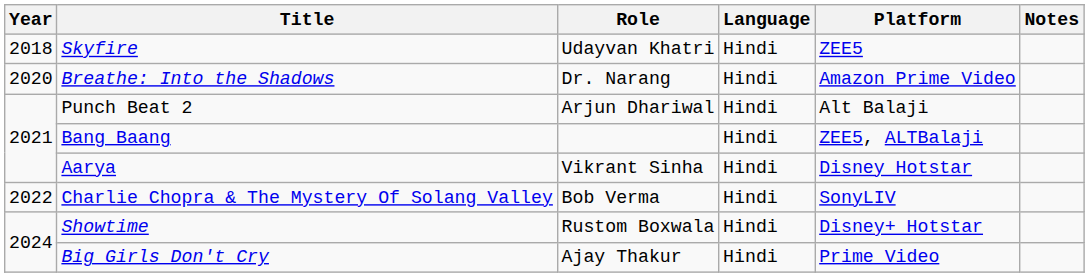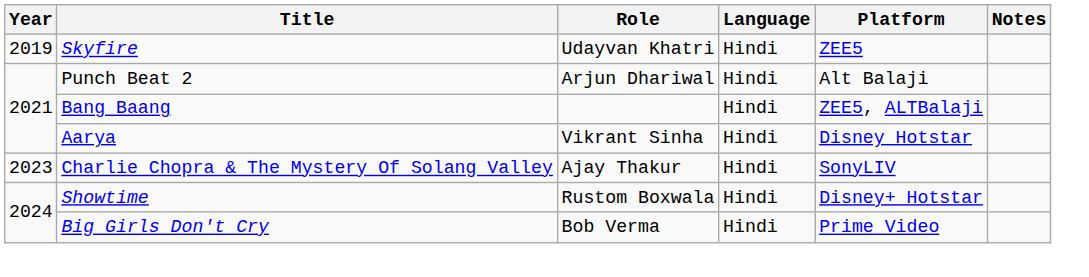 <table class="wikitable">
 <tr>
 <th>Year</th>
 <th>Title</th>
 <th>Role</th>
 <th>Language</th>
 <th>Platform</th>
 <th>Notes</th>
 </tr>
 <tr>
-<td>2018</td>
+<td>2019</td>
 <td><em><a href='#'>Skyfire</a></em></td>
 <td>Udayvan Khatri</td>
 <td>Hindi</td>
 <td><a href='#'>ZEE5</a></td>
-<td></td>
-</tr>
-<tr>
-<td>2020</td>
-<td><em><a href='#'>Breathe: Into the Shadows</a></em></td>
-<td>Dr. Narang</td>
-<td>Hindi</td>
-<td><a href='#'>Amazon Prime Video</a></td>
 <td></td>
 </tr>
 <tr>
 <td rowspan="3">2021</td>
 <td>Punch Beat 2</td>
 <td>Arjun Dhariwal</td>
 <td>Hindi</td>
 <td>Alt Balaji</td>
 <td></td>
 </tr>
 <tr>
 <td><a href='#'>Bang Baang</a></td>
 <td></td>
 <td>Hindi</td>
 <td><a href='#'>ZEE5</a>, <a href='#'>ALTBalaji</a></td>
 <td></td>
 </tr>
 <tr>
 <td><a href='#'>Aarya</a></td>
 <td>Vikrant Sinha</td>
 <td>Hindi</td>
 <td><a href='#'>Disney Hotstar</a></td>
 <td></td>
 </tr>
 <tr>
-<td>2022</td>
+<td>2023</td>
 <td><a href='#'>Charlie Chopra & The Mystery Of Solang Valley</a></td>
-<td>Bob Verma</td>
+<td>Ajay Thakur</td>
 <td>Hindi</td>
 <td><a href='#'>SonyLIV</a></td>
 <td></td>
 </tr>
 <tr>
 <td rowspan="2">2024</td>
 <td><em><a href='#'>Showtime</a></em></td>
 <td>Rustom Boxwala</td>
 <td>Hindi</td>
 <td><a href='#'>Disney+ Hotstar</a></td>
 <td></td>
 </tr>
 <tr>
 <td><em><a href='#'>Big Girls Don't Cry</a></em></td>
-<td>Ajay Thakur</td>
+<td>Bob Verma</td>
 <td>Hindi</td>
 <td><a href='#'>Prime Video</a></td>
 <td></td>
 </tr>
 </table>
